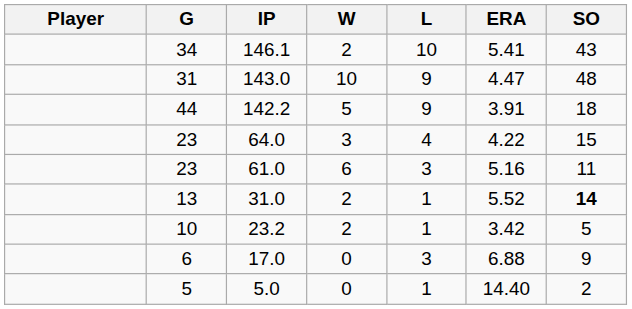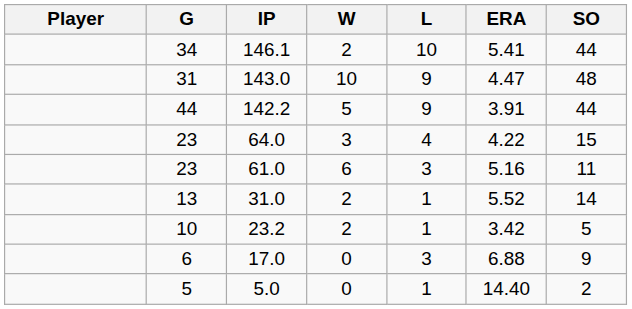 <table class="wikitable sortable">
 <tr>
 <th bgcolor="#DDDDFF" width="16%">Player</th>
 <th bgcolor="#DDDDFF" width="9%">G</th>
 <th bgcolor="#DDDDFF" width="9%">IP</th>
 <th bgcolor="#DDDDFF" width="9%">W</th>
 <th bgcolor="#DDDDFF" width="9%">L</th>
 <th bgcolor="#DDDDFF" width="9%">ERA</th>
 <th bgcolor="#DDDDFF" width="9%">SO</th>
 </tr>
 <tr align="center">
 <td></td>
 <td>34</td>
 <td>146.1</td>
 <td>2</td>
 <td>10</td>
 <td>5.41</td>
-<td>43</td>
+<td>44</td>
 </tr>
 <tr align="center">
 <td></td>
 <td>31</td>
 <td>143.0</td>
 <td>10</td>
 <td>9</td>
 <td>4.47</td>
 <td>48</td>
 </tr>
 <tr align="center">
 <td></td>
 <td>44</td>
 <td>142.2</td>
 <td>5</td>
 <td>9</td>
 <td>3.91</td>
-<td>18</td>
+<td>44</td>
 </tr>
 <tr align="center">
 <td></td>
 <td>23</td>
 <td>64.0</td>
 <td>3</td>
 <td>4</td>
 <td>4.22</td>
 <td>15</td>
 </tr>
 <tr align="center">
 <td></td>
 <td>23</td>
 <td>61.0</td>
 <td>6</td>
 <td>3</td>
 <td>5.16</td>
 <td>11</td>
 </tr>
 <tr align="center">
 <td></td>
 <td>13</td>
 <td>31.0</td>
 <td>2</td>
 <td>1</td>
 <td>5.52</td>
-<td><strong>14</strong></td>
+<td>14</td>
 </tr>
 <tr align="center">
 <td></td>
 <td>10</td>
 <td>23.2</td>
 <td>2</td>
 <td>1</td>
 <td>3.42</td>
 <td>5</td>
 </tr>
 <tr align="center">
 <td></td>
 <td>6</td>
 <td>17.0</td>
 <td>0</td>
 <td>3</td>
 <td>6.88</td>
 <td>9</td>
 </tr>
 <tr align="center">
 <td></td>
 <td>5</td>
 <td>5.0</td>
 <td>0</td>
 <td>1</td>
 <td>14.40</td>
 <td>2</td>
 </tr>
 </table>
